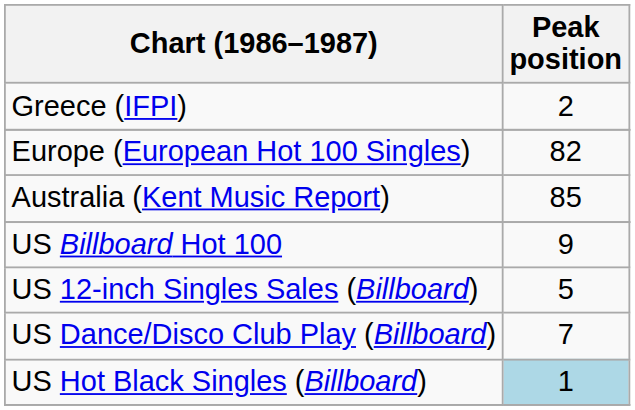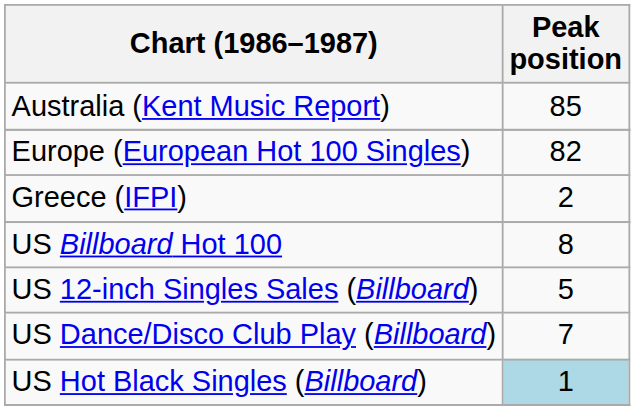 <table class="wikitable sortable">
 <tr>
 <th scope="col">Chart (1986–1987)</th>
 <th scope="col">Peak<br>position</th>
 </tr>
 <tr>
-<td>Greece (<a href='#'>IFPI</a>)</td>
-<td style="text-align:center;">2</td>
+<td>Australia (<a href='#'>Kent Music Report</a>)</td>
+<td style="text-align:center;">85</td>
 </tr>
 <tr>
 </tr>
 <tr>
 </tr>
 <tr>
 </tr>
 <tr>
 <td>Europe (<a href='#'>European Hot 100 Singles</a>)</td>
 <td style="text-align:center;">82</td>
 </tr>
 <tr>
-<td>Australia (<a href='#'>Kent Music Report</a>)</td>
-<td style="text-align:center;">85</td>
+<td>Greece (<a href='#'>IFPI</a>)</td>
+<td style="text-align:center;">2</td>
 </tr>
 <tr>
 </tr>
 <tr>
 </tr>
 <tr>
 </tr>
 <tr>
 </tr>
 <tr>
 </tr>
 <tr>
 </tr>
 <tr>
 <td>US <a href='#'><em>Billboard</em> Hot 100</a></td>
-<td style="text-align:center;">9</td>
+<td style="text-align:center;">8</td>
 </tr>
 <tr>
 <td>US <a href='#'>12-inch Singles Sales</a> (<em><a href='#'>Billboard</a></em>)<br></td>
 <td style="text-align:center;">5</td>
 </tr>
 <tr>
 <td>US <a href='#'>Dance/Disco Club Play</a> (<em><a href='#'>Billboard</a></em>)<br></td>
 <td style="text-align:center;">7</td>
 </tr>
 <tr>
 <td>US <a href='#'>Hot Black Singles</a> (<em><a href='#'>Billboard</a></em>)</td>
 <td style="background: lightblue; text-align:center;">1</td>
 </tr>
 <tr>
 </tr>
 </table>
